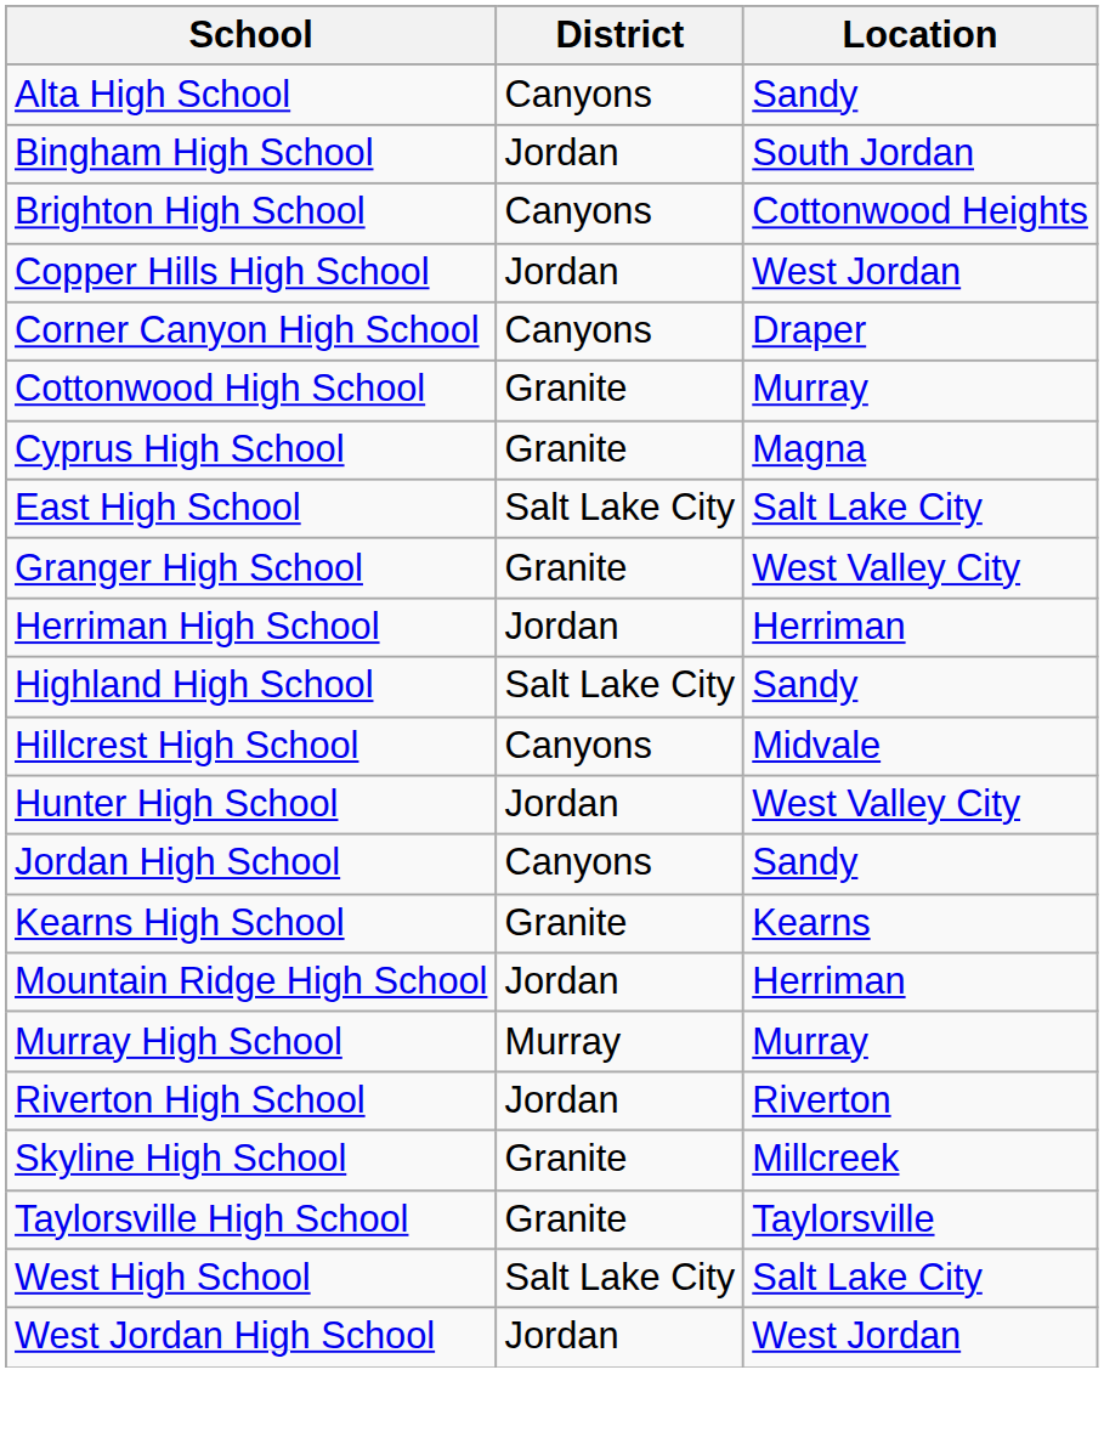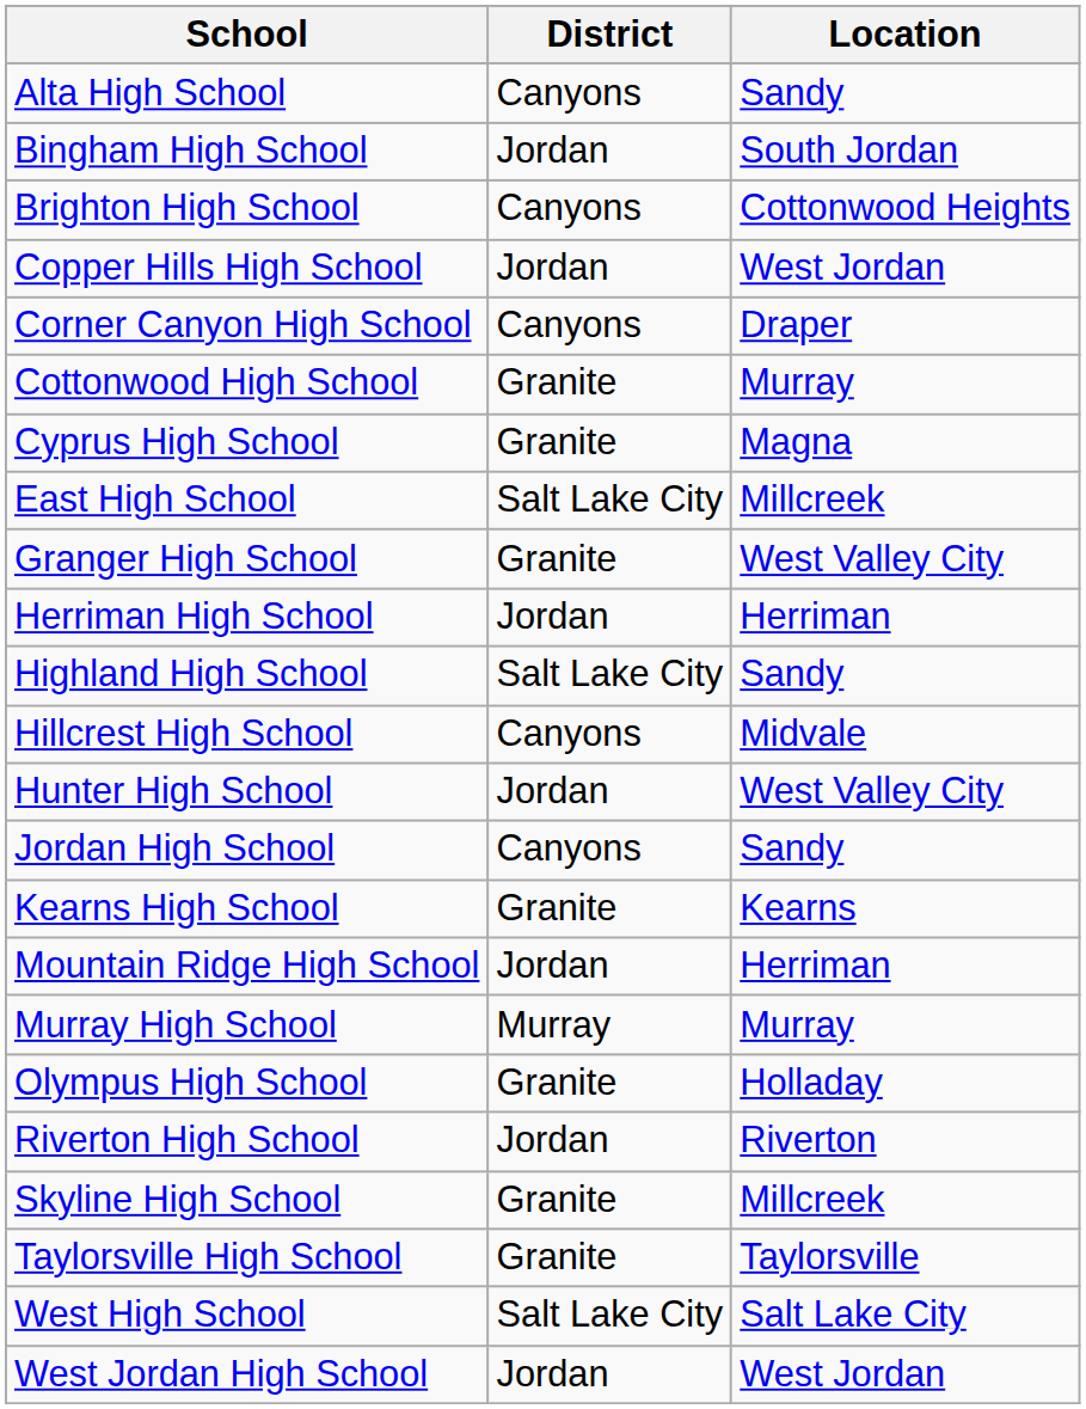 <table class="wikitable">
 <tr>
 <th>School</th>
 <th>District</th>
 <th>Location</th>
 </tr>
 <tr>
 <td><a href='#'>Alta High School</a></td>
 <td>Canyons</td>
 <td><a href='#'>Sandy</a></td>
 </tr>
 <tr>
 <td><a href='#'>Bingham High School</a></td>
 <td>Jordan</td>
 <td><a href='#'>South Jordan</a></td>
 </tr>
 <tr>
 <td><a href='#'>Brighton High School</a></td>
 <td>Canyons</td>
 <td><a href='#'>Cottonwood Heights</a></td>
 </tr>
 <tr>
 <td><a href='#'>Copper Hills High School</a></td>
 <td>Jordan</td>
 <td><a href='#'>West Jordan</a></td>
 </tr>
 <tr>
 <td><a href='#'>Corner Canyon High School</a></td>
 <td>Canyons</td>
 <td><a href='#'>Draper</a></td>
 </tr>
 <tr>
 <td><a href='#'>Cottonwood High School</a></td>
 <td>Granite</td>
 <td><a href='#'>Murray</a></td>
 </tr>
 <tr>
 <td><a href='#'>Cyprus High School</a></td>
 <td>Granite</td>
 <td><a href='#'>Magna</a></td>
 </tr>
 <tr>
 <td><a href='#'>East High School</a></td>
 <td>Salt Lake City</td>
-<td><a href='#'>Salt Lake City</a></td>
+<td><a href='#'>Millcreek</a></td>
 </tr>
 <tr>
 <td><a href='#'>Granger High School</a></td>
 <td>Granite</td>
 <td><a href='#'>West Valley City</a></td>
 </tr>
 <tr>
 <td><a href='#'>Herriman High School</a></td>
 <td>Jordan</td>
 <td><a href='#'>Herriman</a></td>
 </tr>
 <tr>
 <td><a href='#'>Highland High School</a></td>
 <td>Salt Lake City</td>
 <td><a href='#'>Sandy</a></td>
 </tr>
 <tr>
 <td><a href='#'>Hillcrest High School</a></td>
 <td>Canyons</td>
 <td><a href='#'>Midvale</a></td>
 </tr>
 <tr>
 <td><a href='#'>Hunter High School</a></td>
 <td>Jordan</td>
 <td><a href='#'>West Valley City</a></td>
 </tr>
 <tr>
 <td><a href='#'>Jordan High School</a></td>
 <td>Canyons</td>
 <td><a href='#'>Sandy</a></td>
 </tr>
 <tr>
 <td><a href='#'>Kearns High School</a></td>
 <td>Granite</td>
 <td><a href='#'>Kearns</a></td>
 </tr>
 <tr>
 <td><a href='#'>Mountain Ridge High School</a></td>
 <td>Jordan</td>
 <td><a href='#'>Herriman</a></td>
 </tr>
 <tr>
 <td><a href='#'>Murray High School</a></td>
 <td>Murray</td>
 <td><a href='#'>Murray</a></td>
 </tr>
 <tr>
+<td><a href='#'>Olympus High School</a></td>
+<td>Granite</td>
+<td><a href='#'>Holladay</a></td>
+</tr>
+<tr>
 <td><a href='#'>Riverton High School</a></td>
 <td>Jordan</td>
 <td><a href='#'>Riverton</a></td>
 </tr>
 <tr>
 <td><a href='#'>Skyline High School</a></td>
 <td>Granite</td>
 <td><a href='#'>Millcreek</a></td>
 </tr>
 <tr>
 <td><a href='#'>Taylorsville High School</a></td>
 <td>Granite</td>
 <td><a href='#'>Taylorsville</a></td>
 </tr>
 <tr>
 <td><a href='#'>West High School</a></td>
 <td>Salt Lake City</td>
 <td><a href='#'>Salt Lake City</a></td>
 </tr>
 <tr>
 <td><a href='#'>West Jordan High School</a></td>
 <td>Jordan</td>
 <td><a href='#'>West Jordan</a></td>
 </tr>
 </table>
